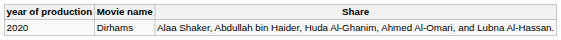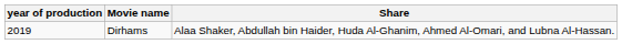 <table class="wikitable" border="1">
 <tr>
 <th>year of production</th>
 <th>Movie name</th>
 <th>Share</th>
 </tr>
 <tr>
-<td>2020</td>
+<td>2019</td>
 <td Dirhams (movie)>Dirhams</td>
 <td align=center>Alaa Shaker, Abdullah bin Haider, Huda Al-Ghanim, Ahmed Al-Omari, and Lubna Al-Hassan.</td>
 </tr>
 </table>
